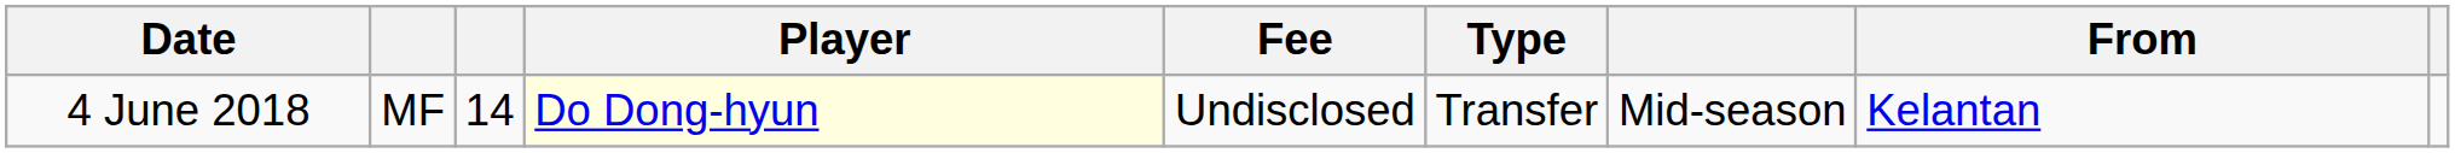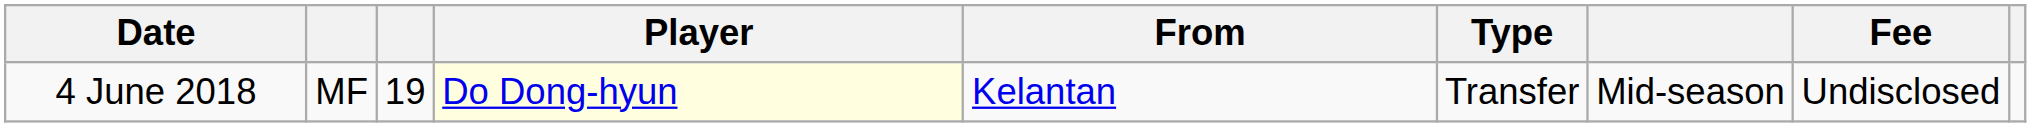 <table class="wikitable" style="text-align:center;">
 <tr>
 <th scope="col" style="width:125px;">Date</th>
 <th></th>
 <th></th>
 <th scope="col" style="width:225px;">Player</th>
-<th>Fee</th>
+<th scope="col" style="width:200px;">From</th>
 <th>Type</th>
 <th></th>
-<th scope="col" style="width:200px;">From</th>
+<th>Fee</th>
 <th></th>
 </tr>
 <tr>
 <td>4 June 2018</td>
 <td>MF</td>
-<td>14</td>
+<td>19</td>
 <td style="background: lightyellow; text-align:left"> <a href='#'>Do Dong-hyun</a></td>
-<td>Undisclosed</td>
+<td style="text-align:left"> <a href='#'>Kelantan</a></td>
 <td>Transfer</td>
 <td>Mid-season</td>
-<td style="text-align:left"> <a href='#'>Kelantan</a></td>
+<td>Undisclosed</td>
 <td align="center"></td>
 </tr>
 </table>
